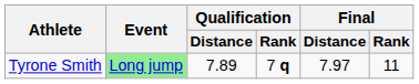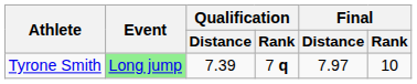 <table class="wikitable" style="font-size:90%">
 <tr>
 <th rowspan=2>Athlete</th>
 <th rowspan=2>Event</th>
 <th colspan=2>Qualification</th>
 <th colspan=2>Final</th>
 </tr>
 <tr style="font-size:95%">
 <th>Distance</th>
 <th>Rank</th>
 <th>Distance</th>
 <th>Rank</th>
 </tr>
 <tr align=center>
 <td align=left><a href='#'>Tyrone Smith</a></td>
 <td align=left style="background: lightgreen;"><a href='#'>Long jump</a></td>
-<td>7.89</td>
+<td>7.39</td>
 <td>7 <strong>q</strong></td>
 <td>7.97</td>
-<td>11</td>
+<td>10</td>
 </tr>
 </table>
